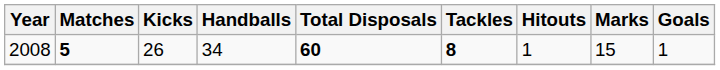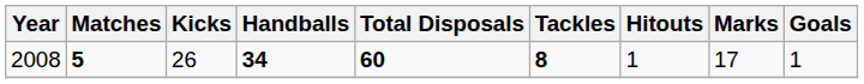 <table class="wikitable" border="1" style="font-size:90%">
 <tr>
 <th>Year</th>
 <th>Matches</th>
 <th>Kicks</th>
 <th>Handballs</th>
 <th>Total Disposals</th>
 <th>Tackles</th>
 <th>Hitouts</th>
 <th>Marks</th>
 <th>Goals</th>
 </tr>
 <tr>
 <td>2008</td>
 <td><strong>5</strong></td>
 <td>26</td>
-<td>34</td>
+<td><strong>34</strong></td>
 <td><strong>60</strong></td>
 <td><strong>8</strong></td>
 <td>1</td>
-<td>15</td>
+<td>17</td>
 <td>1</td>
 </tr>
 <tr>
 </tr>
 </table>
